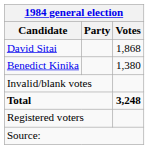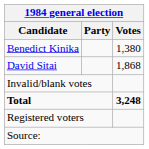 <table class=wikitable style=text-align:left>
 <tr>
 <th colspan=3><a href='#'>1984 general election</a></th>
 </tr>
 <tr>
 <th>Candidate</th>
 <th>Party</th>
 <th>Votes</th>
 </tr>
 <tr>
+<td><a href='#'>Benedict Kinika</a></td>
+<td></td>
+<td align=right>1,380</td>
+</tr>
+<tr>
 <td><a href='#'>David Sitai</a></td>
 <td></td>
 <td align=right>1,868</td>
-</tr>
-<tr>
-<td><a href='#'>Benedict Kinika</a></td>
-<td></td>
-<td align=right>1,380</td>
 </tr>
 <tr>
 <td colspan=2>Invalid/blank votes</td>
 <td></td>
 </tr>
 <tr>
 <td colspan=2><strong>Total</strong></td>
 <td align=right><strong>3,248</strong></td>
 </tr>
 <tr>
 <td colspan=2>Registered voters</td>
 <td align=right></td>
 </tr>
 <tr>
 <td colspan=3>Source: </td>
 </tr>
 </table>
